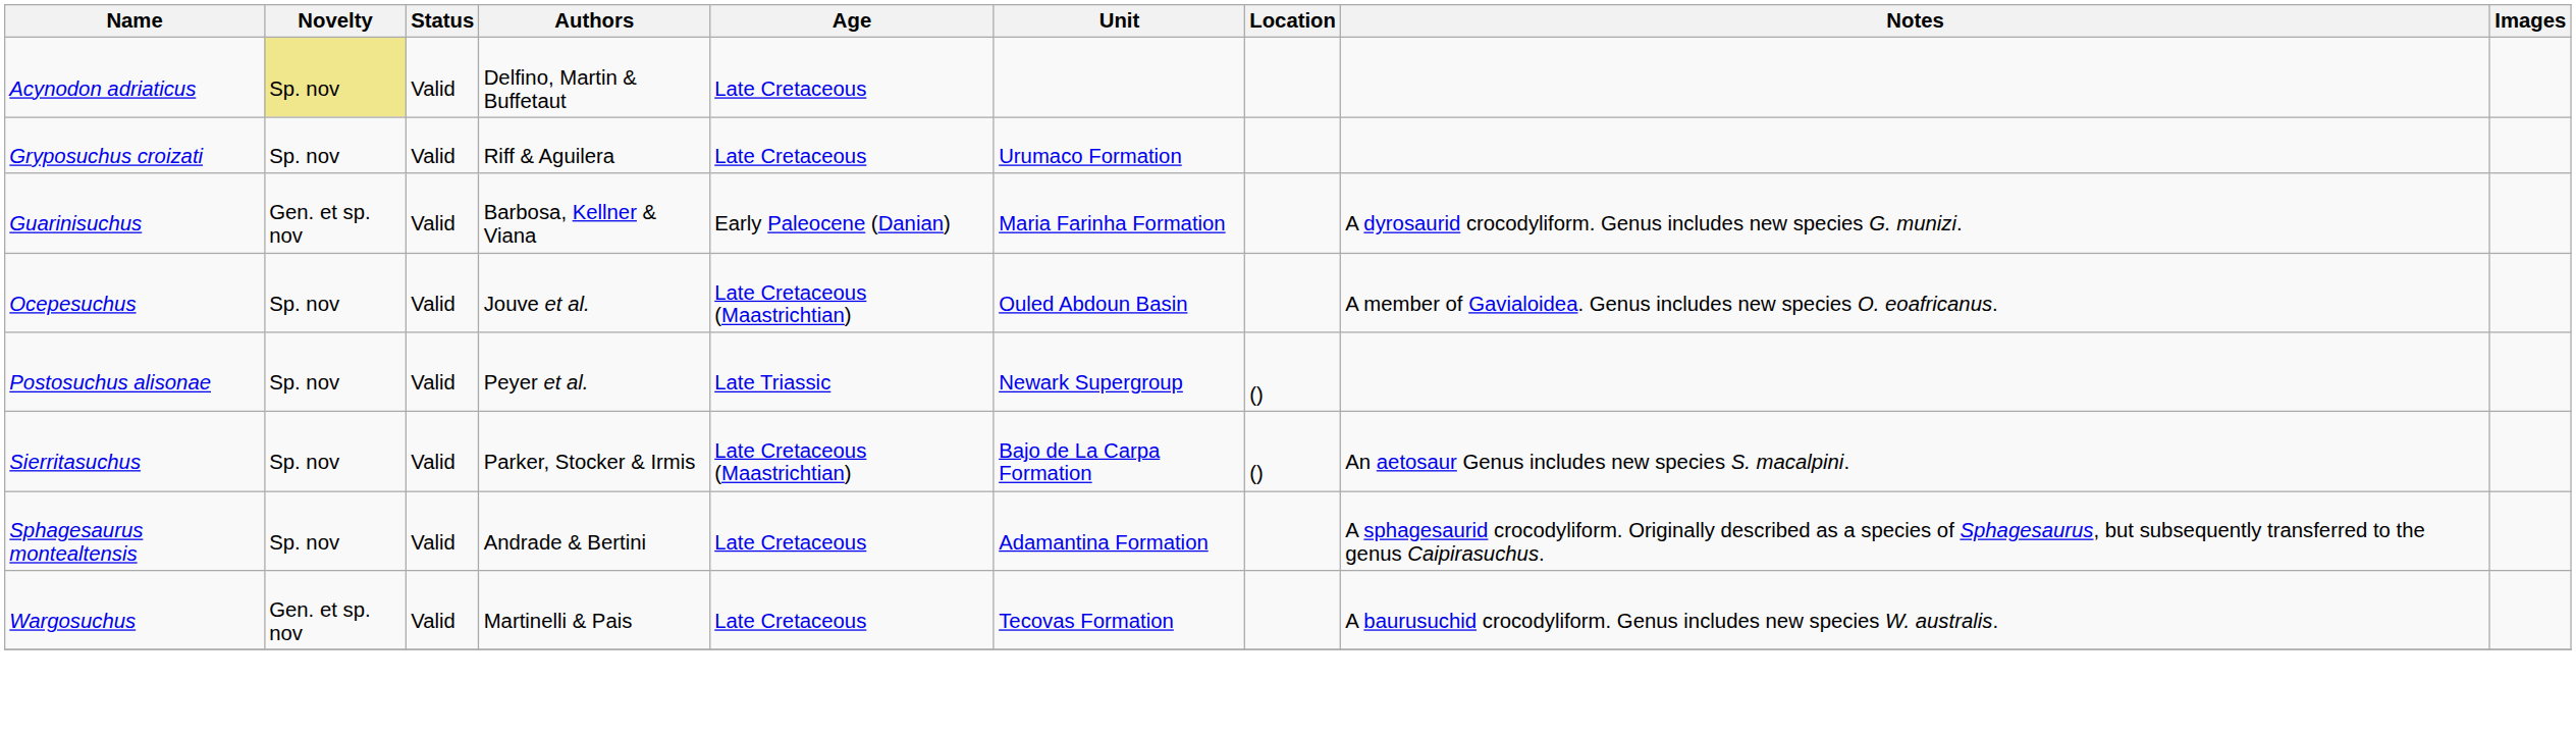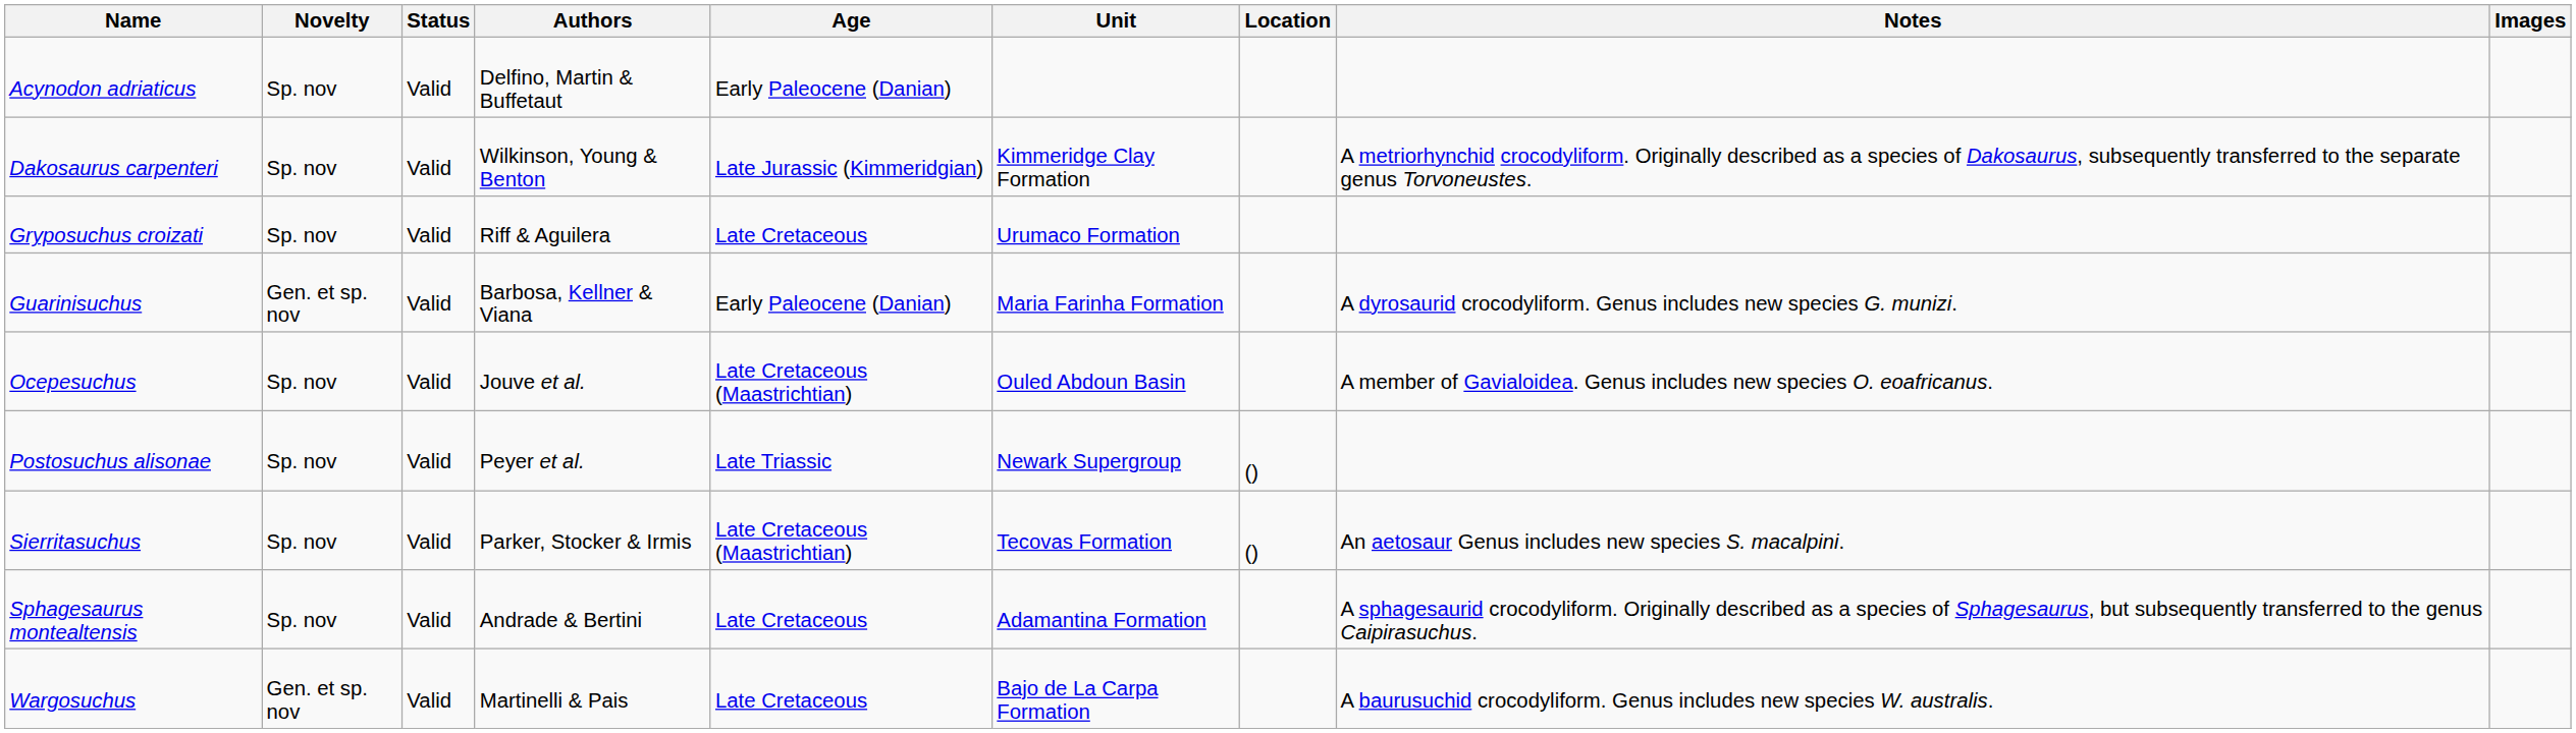 <table class="wikitable sortable" align="center" width="100%">
 <tr>
 <th>Name</th>
 <th>Novelty</th>
 <th>Status</th>
 <th>Authors</th>
 <th>Age</th>
 <th>Unit</th>
 <th>Location</th>
 <th>Notes</th>
 <th>Images</th>
 </tr>
 <tr>
 <td><br><em><a href='#'>Acynodon adriaticus</a></em></td>
-<td style="background: khaki;"><br>Sp. nov</td>
+<td><br>Sp. nov</td>
 <td><br>Valid</td>
 <td><br>Delfino, Martin & Buffetaut</td>
-<td><br><a href='#'>Late Cretaceous</a></td>
+<td><br>Early <a href='#'>Paleocene</a> (<a href='#'>Danian</a>)</td>
 <td></td>
 <td><br></td>
 <td></td>
+<td></td>
+</tr>
+<tr>
+<td><br><em><a href='#'>Dakosaurus carpenteri</a></em></td>
+<td><br>Sp. nov</td>
+<td><br>Valid</td>
+<td><br>Wilkinson, Young & <a href='#'>Benton</a></td>
+<td><br><a href='#'>Late Jurassic</a> (<a href='#'>Kimmeridgian</a>)</td>
+<td><br><a href='#'>Kimmeridge Clay</a> Formation</td>
+<td><br></td>
+<td><br>A <a href='#'>metriorhynchid</a> <a href='#'>crocodyliform</a>. Originally described as a species of <em><a href='#'>Dakosaurus</a></em>, subsequently transferred to the separate genus <em>Torvoneustes</em>.</td>
 <td></td>
 </tr>
 <tr>
 <td><br><em><a href='#'>Gryposuchus croizati</a></em></td>
 <td><br>Sp. nov</td>
 <td><br>Valid</td>
 <td><br>Riff & Aguilera</td>
 <td><br><a href='#'>Late Cretaceous</a></td>
 <td><br><a href='#'>Urumaco Formation</a></td>
 <td><br></td>
 <td></td>
 <td></td>
 </tr>
 <tr>
 <td><br><em><a href='#'>Guarinisuchus</a></em></td>
 <td><br>Gen. et sp. nov</td>
 <td><br>Valid</td>
 <td><br>Barbosa, <a href='#'>Kellner</a> & Viana</td>
 <td><br>Early <a href='#'>Paleocene</a> (<a href='#'>Danian</a>)</td>
 <td><br><a href='#'>Maria Farinha Formation</a></td>
 <td><br></td>
 <td><br>A <a href='#'>dyrosaurid</a> crocodyliform. Genus includes new species <em>G. munizi</em>.</td>
 <td></td>
 </tr>
 <tr>
 <td><br><em><a href='#'>Ocepesuchus</a></em></td>
 <td><br>Sp. nov</td>
 <td><br>Valid</td>
 <td><br>Jouve <em>et al.</em></td>
 <td><br><a href='#'>Late Cretaceous</a> (<a href='#'>Maastrichtian</a>)</td>
 <td><br><a href='#'>Ouled Abdoun Basin</a></td>
 <td><br></td>
 <td><br>A member of <a href='#'>Gavialoidea</a>. Genus includes new species <em>O. eoafricanus</em>.</td>
 <td></td>
 </tr>
 <tr>
 <td><br><em><a href='#'>Postosuchus alisonae</a></em></td>
 <td><br>Sp. nov</td>
 <td><br>Valid</td>
 <td><br>Peyer <em>et al.</em></td>
 <td><br><a href='#'>Late Triassic</a></td>
 <td><br><a href='#'>Newark Supergroup</a></td>
 <td><br><br>()</td>
 <td></td>
 <td></td>
 </tr>
 <tr>
 <td><br><em><a href='#'>Sierritasuchus</a></em></td>
 <td><br>Sp. nov</td>
 <td><br>Valid</td>
 <td><br>Parker, Stocker & Irmis</td>
 <td><br><a href='#'>Late Cretaceous</a> (<a href='#'>Maastrichtian</a>)</td>
-<td><br><a href='#'>Bajo de La Carpa Formation</a></td>
+<td><br><a href='#'>Tecovas Formation</a></td>
 <td><br><br>()</td>
 <td><br>An <a href='#'>aetosaur</a> Genus includes new species <em>S. macalpini</em>.</td>
 <td></td>
 </tr>
 <tr>
 <td><br><em><a href='#'>Sphagesaurus montealtensis</a></em></td>
 <td><br>Sp. nov</td>
 <td><br>Valid</td>
 <td><br>Andrade & Bertini</td>
 <td><br><a href='#'>Late Cretaceous</a></td>
 <td><br><a href='#'>Adamantina Formation</a></td>
 <td><br></td>
 <td><br>A <a href='#'>sphagesaurid</a> crocodyliform. Originally described as a species of <em><a href='#'>Sphagesaurus</a></em>, but subsequently transferred to the genus <em>Caipirasuchus</em>.</td>
 <td></td>
 </tr>
 <tr>
 <td><br><em><a href='#'>Wargosuchus</a></em></td>
 <td><br>Gen. et sp. nov</td>
 <td><br>Valid</td>
 <td><br>Martinelli & Pais</td>
 <td><br><a href='#'>Late Cretaceous</a></td>
-<td><br><a href='#'>Tecovas Formation</a></td>
+<td><br><a href='#'>Bajo de La Carpa Formation</a></td>
 <td><br></td>
 <td><br>A <a href='#'>baurusuchid</a> crocodyliform. Genus includes new species <em>W. australis</em>.</td>
 <td></td>
 </tr>
 <tr>
 </tr>
 </table>
